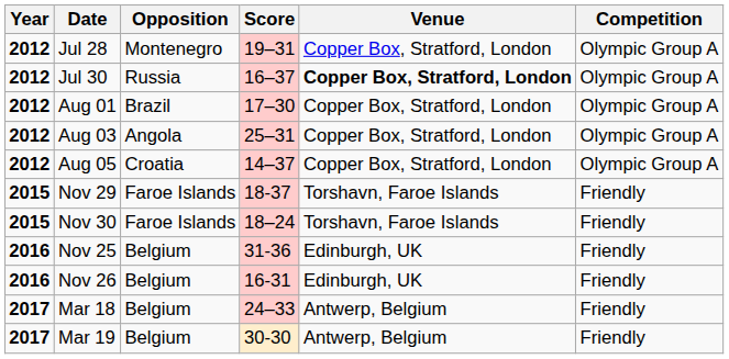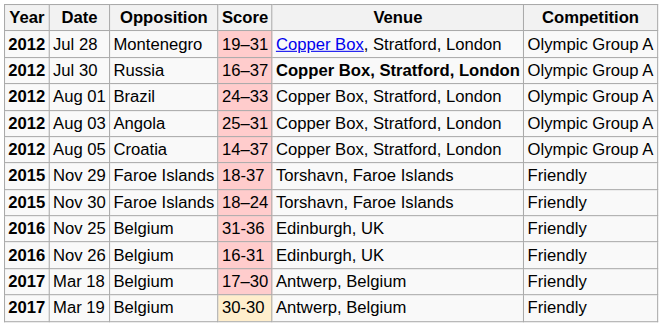 <table class="wikitable">
 <tr>
 <th>Year</th>
 <th>Date</th>
 <th>Opposition</th>
 <th>Score</th>
 <th>Venue</th>
 <th>Competition</th>
 </tr>
 <tr>
 <td><strong>2012</strong></td>
 <td>Jul 28</td>
 <td>Montenegro</td>
 <td bgcolor="#ffcccc">19–31</td>
 <td><a href='#'>Copper Box</a>, Stratford, London</td>
 <td>Olympic Group A</td>
 </tr>
 <tr>
 <td><strong>2012</strong></td>
 <td>Jul 30</td>
 <td>Russia</td>
 <td bgcolor="#ffcccc">16–37</td>
 <td><strong>Copper Box, Stratford, London</strong></td>
 <td>Olympic Group A</td>
 </tr>
 <tr>
 <td><strong>2012</strong></td>
 <td>Aug 01</td>
 <td>Brazil</td>
-<td bgcolor="#ffcccc">17–30</td>
+<td bgcolor="#ffcccc">24–33</td>
 <td>Copper Box, Stratford, London</td>
 <td>Olympic Group A</td>
 </tr>
 <tr>
 <td><strong>2012</strong></td>
 <td>Aug 03</td>
 <td>Angola</td>
 <td bgcolor="#ffcccc">25–31</td>
 <td>Copper Box, Stratford, London</td>
 <td>Olympic Group A</td>
 </tr>
 <tr>
 <td><strong>2012</strong></td>
 <td>Aug 05</td>
 <td>Croatia</td>
 <td bgcolor="#ffcccc">14–37</td>
 <td>Copper Box, Stratford, London</td>
 <td>Olympic Group A</td>
 </tr>
 <tr>
 <td><strong>2015</strong></td>
 <td>Nov 29</td>
 <td>Faroe Islands</td>
 <td bgcolor="#ffcccc">18-37</td>
 <td>Torshavn, Faroe Islands</td>
 <td>Friendly</td>
 </tr>
 <tr>
 <td><strong>2015</strong></td>
 <td>Nov 30</td>
 <td>Faroe Islands</td>
 <td bgcolor="#ffcccc">18–24</td>
 <td>Torshavn, Faroe Islands</td>
 <td>Friendly</td>
 </tr>
 <tr>
 <td><strong>2016</strong></td>
 <td>Nov 25</td>
 <td>Belgium</td>
 <td bgcolor="#ffcccc">31-36</td>
 <td>Edinburgh, UK</td>
 <td>Friendly</td>
 </tr>
 <tr>
 <td><strong>2016</strong></td>
 <td>Nov 26</td>
 <td>Belgium</td>
 <td bgcolor="#ffcccc">16-31</td>
 <td>Edinburgh, UK</td>
 <td>Friendly</td>
 </tr>
 <tr>
 <td><strong>2017</strong></td>
 <td>Mar 18</td>
 <td>Belgium</td>
-<td bgcolor="#ffcccc">24–33</td>
+<td bgcolor="#ffcccc">17–30</td>
 <td>Antwerp, Belgium</td>
 <td>Friendly</td>
 </tr>
 <tr>
 <td><strong>2017</strong></td>
 <td>Mar 19</td>
 <td>Belgium</td>
 <td bgcolor="#FfEecC">30-30</td>
 <td>Antwerp, Belgium</td>
 <td>Friendly</td>
 </tr>
 </table>
